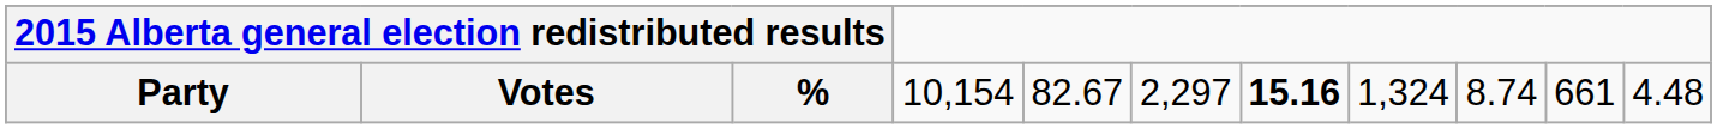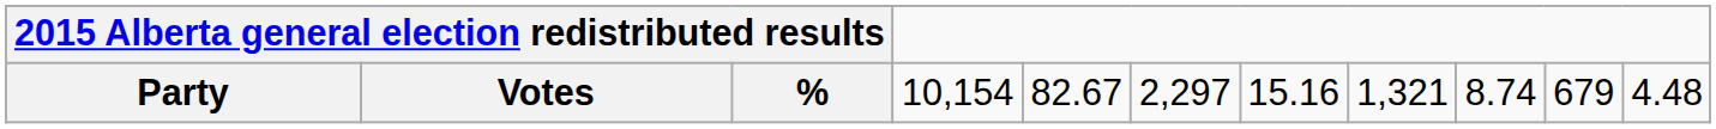 <table class=wikitable>
 <tr>
 <th colspan=4><a href='#'>2015 Alberta general election</a> redistributed results</th>
 </tr>
 <tr>
 <th colspan=2>Party</th>
 <th>Votes</th>
 <th>%<br></th>
 <td align=right>10,154</td>
 <td align=right>82.67<br></td>
 <td align=right>2,297</td>
-<td align=right><strong>15.16<br></strong></td>
-<td align=right>1,324</td>
+<td align=right>15.16<br></td>
+<td align=right>1,321</td>
 <td align=right>8.74<br></td>
-<td align=right>661</td>
+<td align=right>679</td>
 <td align=right>4.48<br></td>
 </tr>
 </table>
